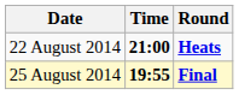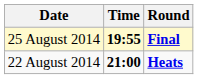 <table class="wikitable">
 <tr>
 <th>Date</th>
 <th>Time</th>
 <th>Round</th>
 </tr>
+<tr style=background:lemonchiffon>
+<td>25 August 2014</td>
+<td><strong>19:55</strong></td>
+<td><strong><a href='#'>Final</a></strong></td>
+</tr>
 <tr>
 <td>22 August 2014</td>
 <td><strong>21:00</strong></td>
 <td><strong><a href='#'>Heats</a></strong></td>
 </tr>
-<tr style=background:lemonchiffon>
-<td>25 August 2014</td>
-<td><strong>19:55</strong></td>
-<td><strong><a href='#'>Final</a></strong></td>
-</tr>
 </table>
